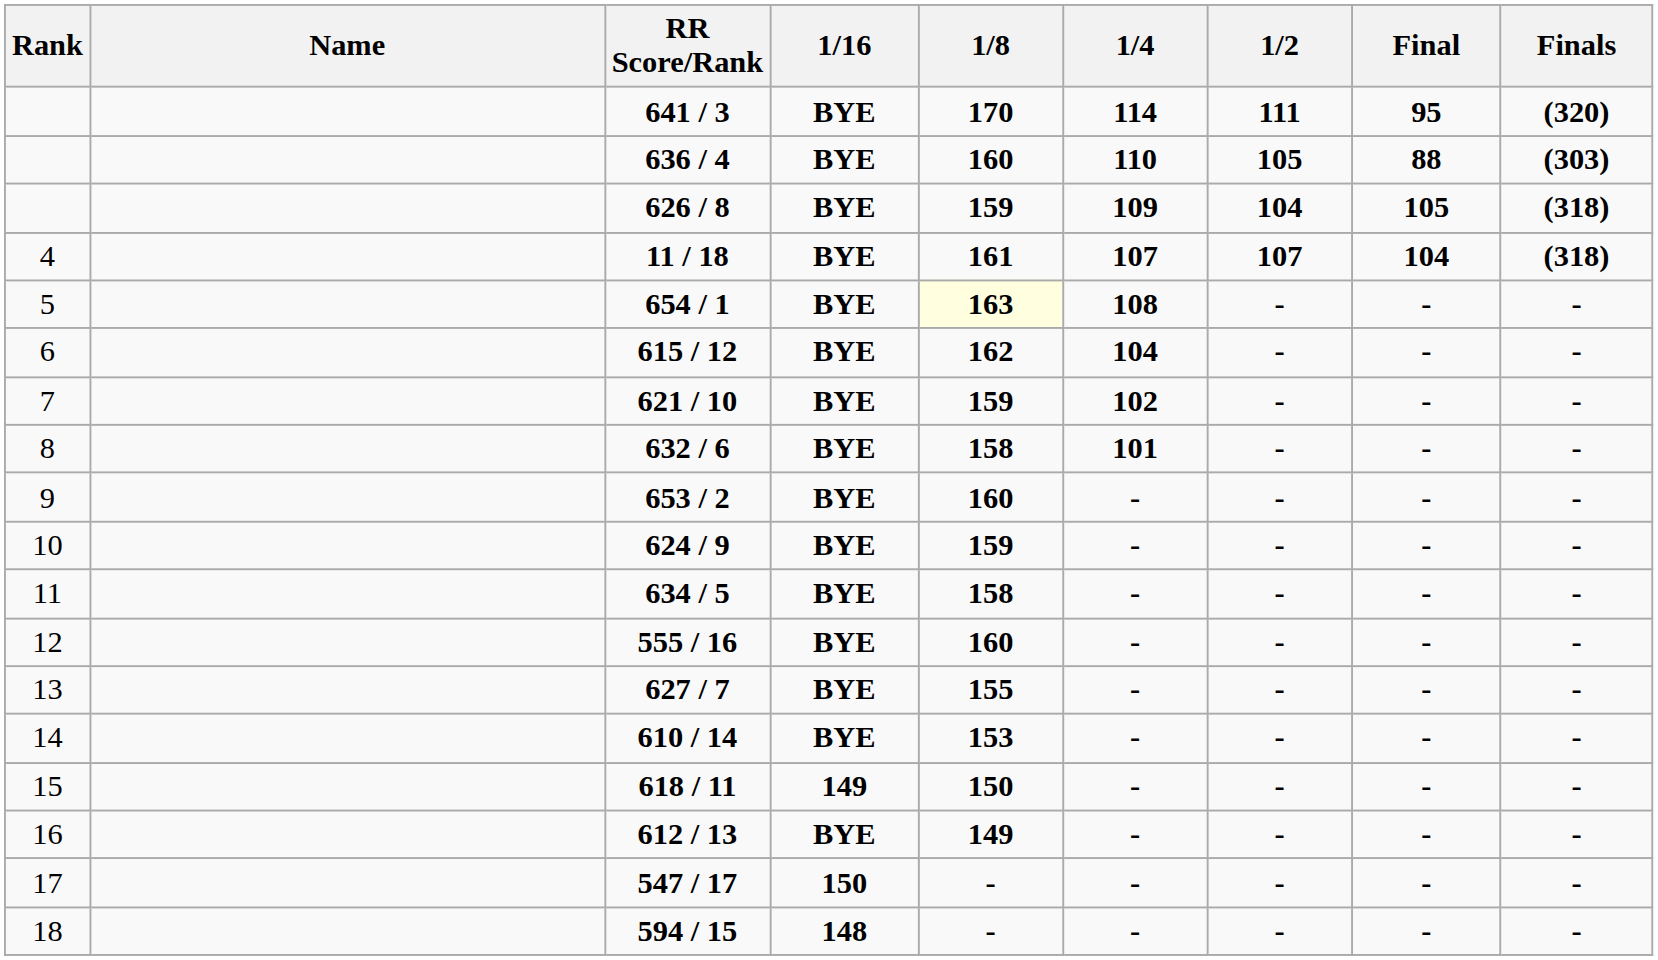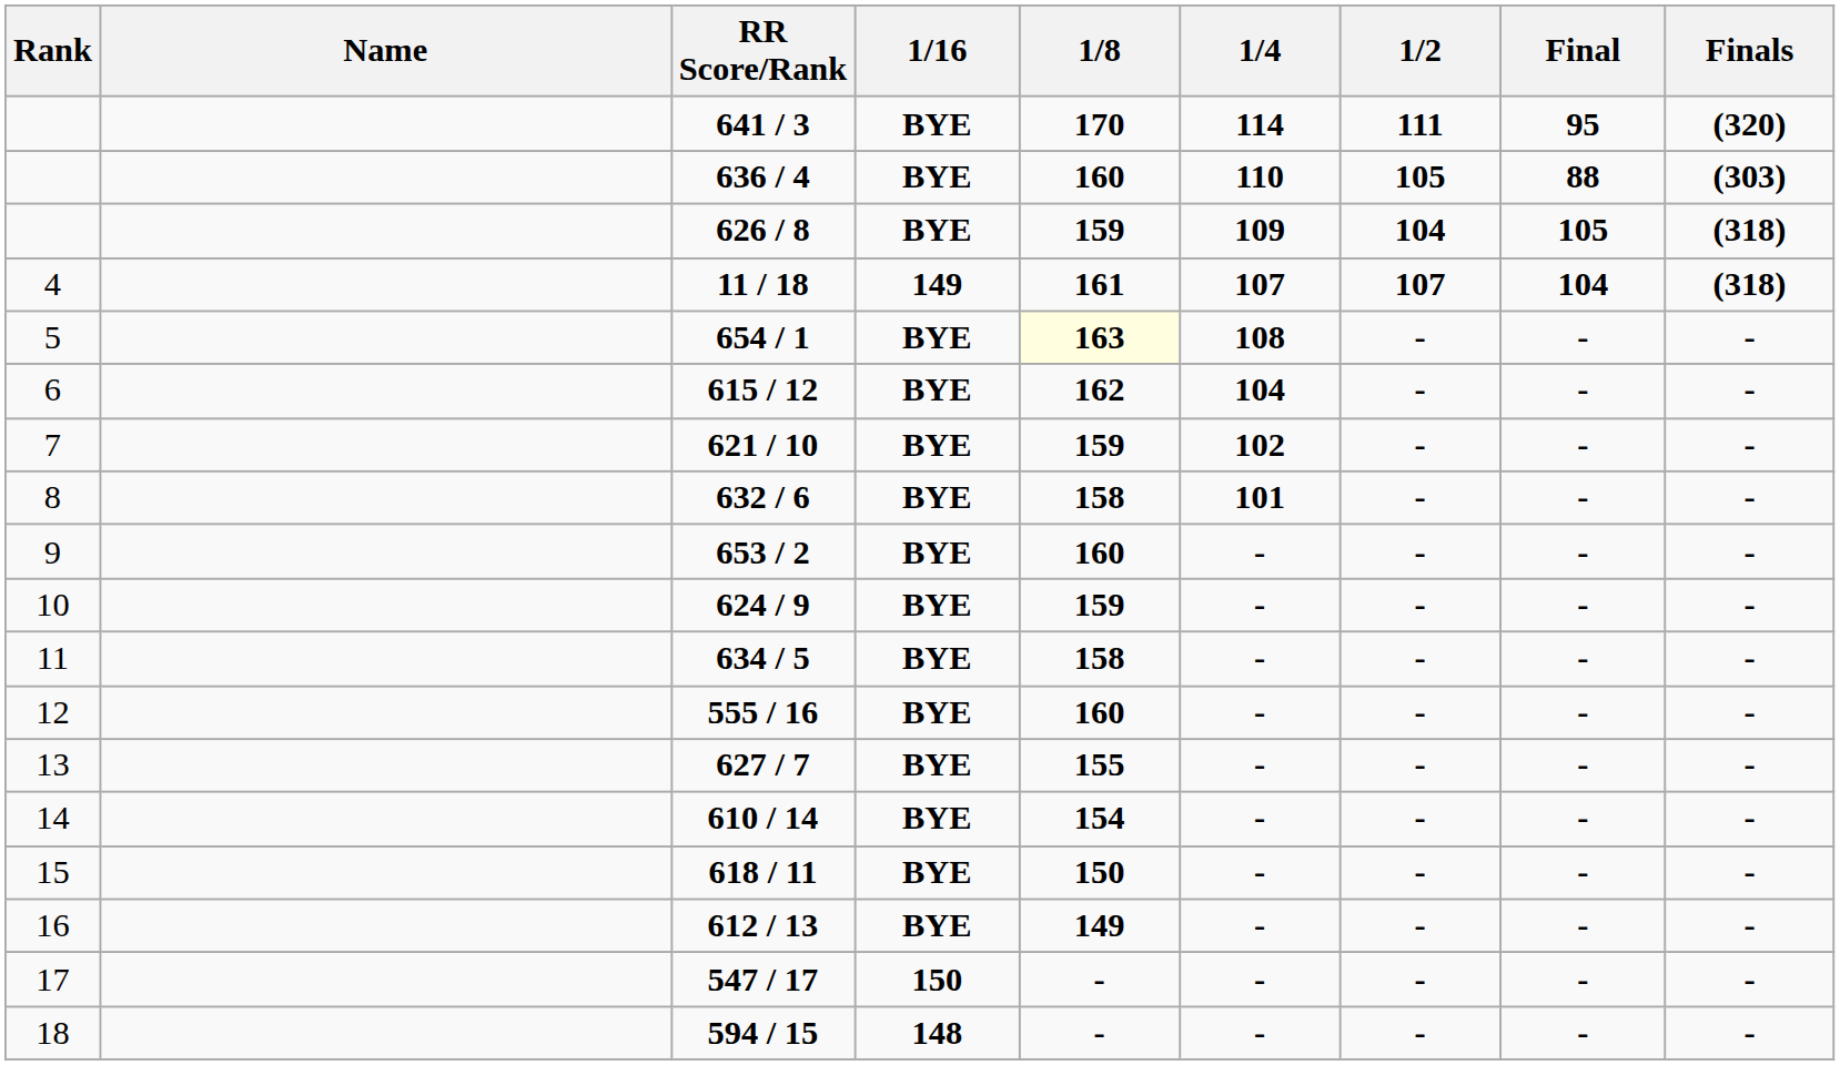 <table class="wikitable">
 <tr>
 <th>Rank</th>
 <th style="width: 20em">Name</th>
 <th style="width: 5em">RR Score/Rank</th>
 <th style="width: 5em">1/16</th>
 <th style="width: 5em">1/8</th>
 <th style="width: 5em">1/4</th>
 <th style="width: 5em">1/2</th>
 <th style="width: 5em">Final</th>
 <th style="width: 5em">Finals</th>
 </tr>
 <tr>
 <td align="center"></td>
 <td></td>
 <td align="center"><strong>641  /  3 </strong></td>
 <td align="center"><strong>BYE</strong></td>
 <td align="center"><strong>170</strong></td>
 <td align="center"><strong>114</strong></td>
 <td align="center"><strong>111</strong></td>
 <td align="center"><strong>95</strong></td>
 <td align="center"><strong>(320)   </strong></td>
 </tr>
 <tr>
 <td align="center"></td>
 <td></td>
 <td align="center"><strong>636  /  4 </strong></td>
 <td align="center"><strong>BYE</strong></td>
 <td align="center"><strong>160</strong></td>
 <td align="center"><strong>110</strong></td>
 <td align="center"><strong>105</strong></td>
 <td align="center"><strong>88</strong></td>
 <td align="center"><strong>(303)   </strong></td>
 </tr>
 <tr>
 <td align="center"></td>
 <td></td>
 <td align="center"><strong>626  /  8 </strong></td>
 <td align="center"><strong>BYE</strong></td>
 <td align="center"><strong>159</strong></td>
 <td align="center"><strong>109</strong></td>
 <td align="center"><strong>104</strong></td>
 <td align="center"><strong>105</strong></td>
 <td align="center"><strong>(318)   </strong></td>
 </tr>
 <tr>
 <td align="center">4</td>
 <td></td>
 <td align="center"><strong>11  /  18 </strong></td>
-<td align="center"><strong>BYE </strong></td>
+<td align="center"><strong>149</strong></td>
 <td align="center"><strong>161</strong></td>
 <td align="center"><strong>107</strong></td>
 <td align="center"><strong>107</strong></td>
 <td align="center"><strong>104</strong></td>
 <td align="center"><strong>(318)   </strong></td>
 </tr>
 <tr>
 <td align="center">5</td>
 <td></td>
 <td align="center"><strong>654  /  1  </strong></td>
 <td align="center"><strong>BYE </strong></td>
 <td align="center" style="background: lightyellow;"><strong>163</strong></td>
 <td align="center"><strong>108</strong></td>
 <td align="center"><strong>-   </strong></td>
 <td align="center"><strong>-  </strong></td>
 <td align="center"><strong>-   </strong></td>
 </tr>
 <tr>
 <td align="center">6</td>
 <td></td>
 <td align="center"><strong>615  /  12   </strong></td>
 <td align="center"><strong>BYE </strong></td>
 <td align="center"><strong>162</strong></td>
 <td align="center"><strong>104</strong></td>
 <td align="center"><strong>-   </strong></td>
 <td align="center"><strong>-  </strong></td>
 <td align="center"><strong>-   </strong></td>
 </tr>
 <tr>
 <td align="center">7</td>
 <td></td>
 <td align="center"><strong>621  /  10   </strong></td>
 <td align="center"><strong>BYE </strong></td>
 <td align="center"><strong>159</strong></td>
 <td align="center"><strong>102</strong></td>
 <td align="center"><strong>-   </strong></td>
 <td align="center"><strong>-  </strong></td>
 <td align="center"><strong>-   </strong></td>
 </tr>
 <tr>
 <td align="center">8</td>
 <td></td>
 <td align="center"><strong>632  /  6   </strong></td>
 <td align="center"><strong>BYE </strong></td>
 <td align="center"><strong>158</strong></td>
 <td align="center"><strong>101</strong></td>
 <td align="center"><strong>-   </strong></td>
 <td align="center"><strong>-  </strong></td>
 <td align="center"><strong>-   </strong></td>
 </tr>
 <tr>
 <td align="center">9</td>
 <td></td>
 <td align="center"><strong>653  /  2 </strong></td>
 <td align="center"><strong>BYE </strong></td>
 <td align="center"><strong>160</strong></td>
 <td align="center"><strong>-   </strong></td>
 <td align="center"><strong>-  </strong></td>
 <td align="center"><strong>-   </strong></td>
 <td align="center"><strong>-   </strong></td>
 </tr>
 <tr>
 <td align="center">10</td>
 <td></td>
 <td align="center"><strong>624  /  9  </strong></td>
 <td align="center"><strong>BYE </strong></td>
 <td align="center"><strong>159</strong></td>
 <td align="center"><strong>-   </strong></td>
 <td align="center"><strong>-  </strong></td>
 <td align="center"><strong>-   </strong></td>
 <td align="center"><strong>-   </strong></td>
 </tr>
 <tr>
 <td align="center">11</td>
 <td></td>
 <td align="center"><strong>634  /  5  </strong></td>
 <td align="center"><strong>BYE </strong></td>
 <td align="center"><strong>158</strong></td>
 <td align="center"><strong>-   </strong></td>
 <td align="center"><strong>-  </strong></td>
 <td align="center"><strong>-   </strong></td>
 <td align="center"><strong>-   </strong></td>
 </tr>
 <tr>
 <td align="center">12</td>
 <td></td>
 <td align="center"><strong>555  /  16  </strong></td>
 <td align="center"><strong>BYE </strong></td>
 <td align="center"><strong>160</strong></td>
 <td align="center"><strong>-   </strong></td>
 <td align="center"><strong>-  </strong></td>
 <td align="center"><strong>-   </strong></td>
 <td align="center"><strong>-   </strong></td>
 </tr>
 <tr>
 <td align="center">13</td>
 <td></td>
 <td align="center"><strong>627  /  7  </strong></td>
 <td align="center"><strong>BYE </strong></td>
 <td align="center"><strong>155</strong></td>
 <td align="center"><strong>-   </strong></td>
 <td align="center"><strong>-  </strong></td>
 <td align="center"><strong>-   </strong></td>
 <td align="center"><strong>-   </strong></td>
 </tr>
 <tr>
 <td align="center">14</td>
 <td></td>
 <td align="center"><strong>610  /  14   </strong></td>
 <td align="center"><strong>BYE </strong></td>
-<td align="center"><strong>153</strong></td>
+<td align="center"><strong>154</strong></td>
 <td align="center"><strong>-   </strong></td>
 <td align="center"><strong>-  </strong></td>
 <td align="center"><strong>-   </strong></td>
 <td align="center"><strong>-   </strong></td>
 </tr>
 <tr>
 <td align="center">15</td>
 <td></td>
 <td align="center"><strong>618  /  11    </strong></td>
-<td align="center"><strong>149</strong></td>
+<td align="center"><strong>BYE </strong></td>
 <td align="center"><strong>150</strong></td>
 <td align="center"><strong>-   </strong></td>
 <td align="center"><strong>-  </strong></td>
 <td align="center"><strong>-   </strong></td>
 <td align="center"><strong>-   </strong></td>
 </tr>
 <tr>
 <td align="center">16</td>
 <td></td>
 <td align="center"><strong>612  /  13     </strong></td>
 <td align="center"><strong>BYE </strong></td>
 <td align="center"><strong>149</strong></td>
 <td align="center"><strong>-   </strong></td>
 <td align="center"><strong>-  </strong></td>
 <td align="center"><strong>-   </strong></td>
 <td align="center"><strong>-   </strong></td>
 </tr>
 <tr>
 <td align="center">17</td>
 <td></td>
 <td align="center"><strong>547  /  17     </strong></td>
 <td align="center"><strong>150</strong></td>
 <td align="center"><strong>-      </strong></td>
 <td align="center"><strong>-   </strong></td>
 <td align="center"><strong>-  </strong></td>
 <td align="center"><strong>-   </strong></td>
 <td align="center"><strong>-   </strong></td>
 </tr>
 <tr>
 <td align="center">18</td>
 <td></td>
 <td align="center"><strong>594  /  15      </strong></td>
 <td align="center"><strong>148</strong></td>
 <td align="center"><strong>-      </strong></td>
 <td align="center"><strong>-   </strong></td>
 <td align="center"><strong>-  </strong></td>
 <td align="center"><strong>-   </strong></td>
 <td align="center"><strong>-   </strong></td>
 </tr>
 </table>
